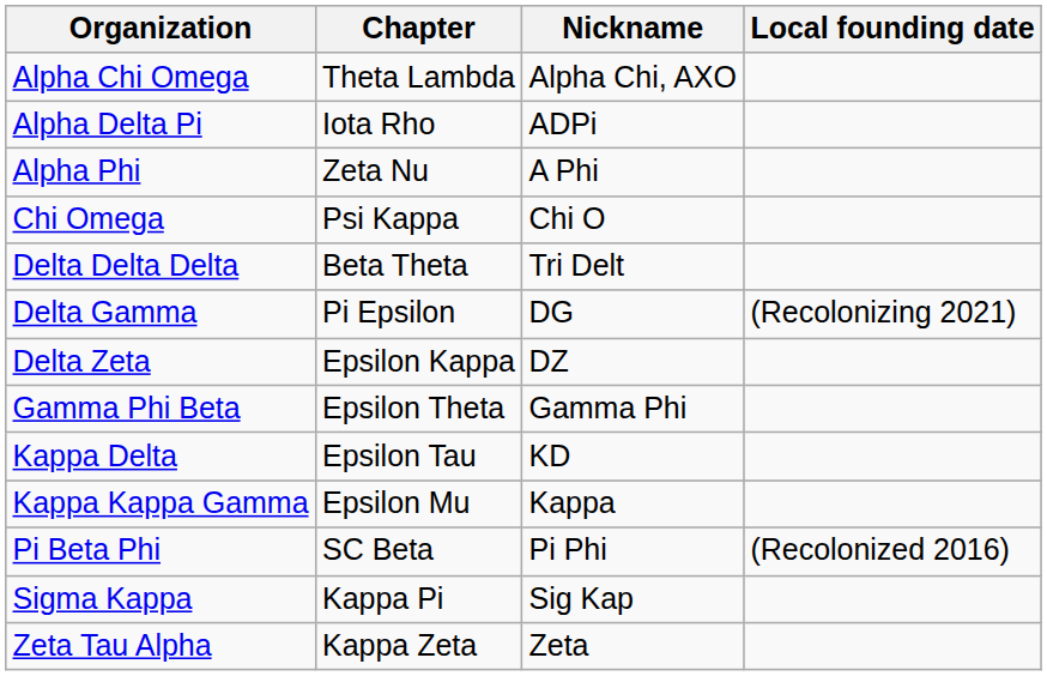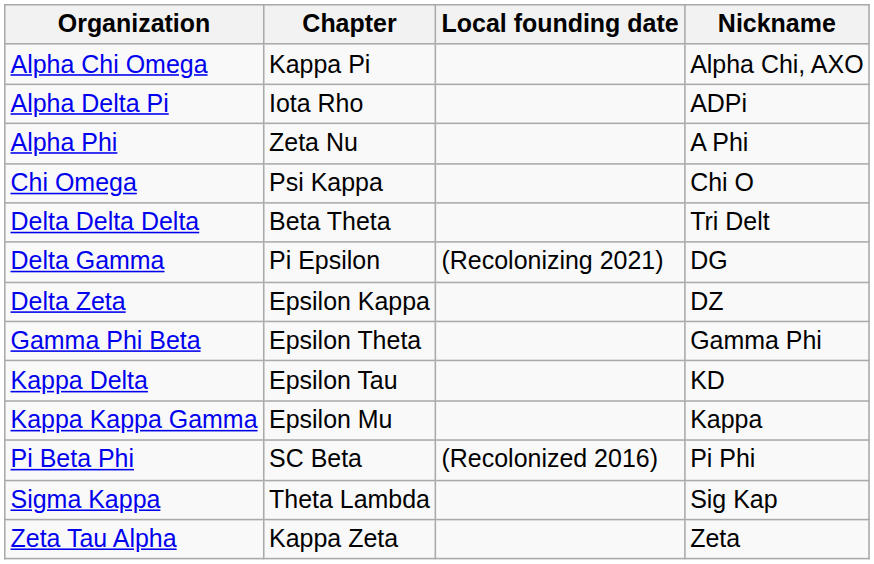 <table class="wikitable">
 <tr>
 <th>Organization</th>
 <th>Chapter</th>
+<th>Local founding date</th>
 <th>Nickname</th>
-<th>Local founding date</th>
 </tr>
 <tr>
 <td><a href='#'>Alpha Chi Omega</a></td>
-<td>Theta Lambda</td>
+<td>Kappa Pi</td>
+<td></td>
 <td>Alpha Chi, AXO</td>
-<td></td>
 </tr>
 <tr>
 <td><a href='#'>Alpha Delta Pi</a></td>
 <td>Iota Rho</td>
+<td></td>
 <td>ADPi</td>
-<td></td>
 </tr>
 <tr>
 <td><a href='#'>Alpha Phi</a></td>
 <td>Zeta Nu</td>
+<td></td>
 <td>A Phi</td>
-<td></td>
 </tr>
 <tr>
 <td><a href='#'>Chi Omega</a></td>
 <td>Psi Kappa</td>
+<td></td>
 <td>Chi O</td>
-<td></td>
 </tr>
 <tr>
 <td><a href='#'>Delta Delta Delta</a></td>
 <td>Beta Theta</td>
+<td></td>
 <td>Tri Delt</td>
-<td></td>
 </tr>
 <tr>
 <td><a href='#'>Delta Gamma</a></td>
 <td>Pi Epsilon</td>
+<td> (Recolonizing 2021)</td>
 <td>DG</td>
-<td> (Recolonizing 2021)</td>
 </tr>
 <tr>
 <td><a href='#'>Delta Zeta</a></td>
 <td>Epsilon Kappa</td>
+<td></td>
 <td>DZ</td>
-<td></td>
 </tr>
 <tr>
 <td><a href='#'>Gamma Phi Beta</a></td>
 <td>Epsilon Theta</td>
+<td></td>
 <td>Gamma Phi</td>
-<td></td>
 </tr>
 <tr>
 <td><a href='#'>Kappa Delta</a></td>
 <td>Epsilon Tau</td>
+<td></td>
 <td>KD</td>
-<td></td>
 </tr>
 <tr>
 <td><a href='#'>Kappa Kappa Gamma</a></td>
 <td>Epsilon Mu</td>
+<td></td>
 <td>Kappa</td>
-<td></td>
 </tr>
 <tr>
 <td><a href='#'>Pi Beta Phi</a></td>
 <td>SC Beta</td>
+<td> (Recolonized 2016)</td>
 <td>Pi Phi</td>
-<td> (Recolonized 2016)</td>
 </tr>
 <tr>
 <td><a href='#'>Sigma Kappa</a></td>
-<td>Kappa Pi</td>
+<td>Theta Lambda</td>
+<td></td>
 <td>Sig Kap</td>
-<td></td>
 </tr>
 <tr>
 <td><a href='#'>Zeta Tau Alpha</a></td>
 <td>Kappa Zeta</td>
+<td></td>
 <td>Zeta</td>
-<td></td>
 </tr>
 </table>
